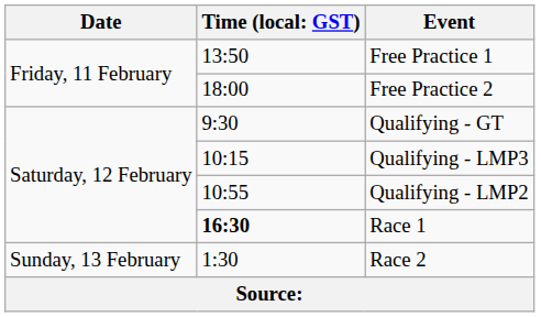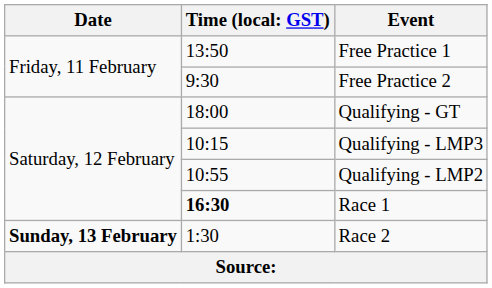 <table class="wikitable" style="font-size: 90%;">
 <tr>
 <th>Date</th>
 <th>Time (local: <a href='#'>GST</a>)</th>
 <th>Event</th>
 </tr>
 <tr>
 <td rowspan="2">Friday, 11 February</td>
 <td>13:50</td>
 <td>Free Practice 1</td>
 </tr>
 <tr>
-<td>18:00</td>
+<td>9:30</td>
 <td>Free Practice 2</td>
 </tr>
 <tr>
 <td rowspan="4">Saturday, 12 February</td>
-<td>9:30</td>
+<td>18:00</td>
 <td>Qualifying - GT</td>
 </tr>
 <tr>
 <td>10:15</td>
 <td>Qualifying - LMP3</td>
 </tr>
 <tr>
 <td>10:55</td>
 <td>Qualifying - LMP2</td>
 </tr>
 <tr>
 <td><strong>16:30</strong></td>
 <td>Race 1</td>
 </tr>
 <tr>
-<td>Sunday, 13 February</td>
+<td><strong>Sunday, 13 February</strong></td>
 <td>1:30</td>
 <td>Race 2</td>
 </tr>
 <tr>
 <th colspan="3">Source:</th>
 </tr>
 </table>
